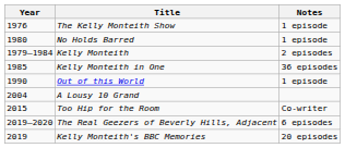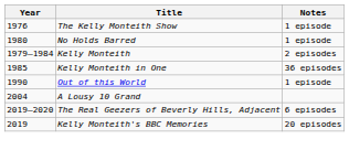 <table class="wikitable sortable">
 <tr>
 <th>Year</th>
 <th>Title</th>
 <th>Notes</th>
 </tr>
 <tr>
 <td>1976</td>
 <td><em>The Kelly Monteith Show</em></td>
 <td>1 episode</td>
 </tr>
 <tr>
 <td>1980</td>
 <td><em>No Holds Barred</em></td>
 <td>1 episode</td>
 </tr>
 <tr>
 <td>1979–1984</td>
 <td><em>Kelly Monteith</em></td>
 <td>2 episodes</td>
 </tr>
 <tr>
 <td>1985</td>
 <td><em>Kelly Monteith in One</em></td>
 <td>36 episodes</td>
 </tr>
 <tr>
 <td>1990</td>
 <td><em><a href='#'>Out of this World</a></em></td>
 <td>1 episode</td>
 </tr>
 <tr>
 <td>2004</td>
 <td><em>A Lousy 10 Grand</em></td>
 <td></td>
 </tr>
 <tr>
-<td>2015</td>
-<td><em>Too Hip for the Room</em></td>
-<td>Co-writer</td>
-</tr>
-<tr>
 <td>2019–2020</td>
 <td><em>The Real Geezers of Beverly Hills, Adjacent</em></td>
 <td>6 episodes</td>
 </tr>
 <tr>
 <td>2019</td>
 <td><em>Kelly Monteith's BBC Memories</em></td>
 <td>20 episodes</td>
 </tr>
 </table>
